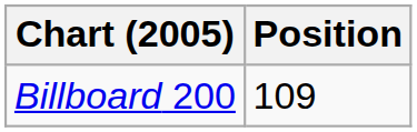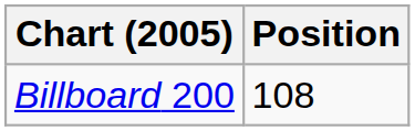 <table class="wikitable">
 <tr>
 <th>Chart (2005)</th>
 <th>Position</th>
 </tr>
 <tr>
 <td><a href='#'><em>Billboard</em> 200</a></td>
-<td>109</td>
+<td>108</td>
 </tr>
 </table>
